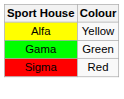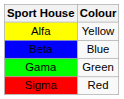 <table class="wikitable">
 <tr>
 <th>Sport House</th>
 <th>Colour</th>
 </tr>
 <tr>
 <td style="background: yellow; text-align: center">Alfa</td>
 <td style="text-align: center">Yellow</td>
 </tr>
 <tr>
+<td style="background: blue; text-align: center">Beta</td>
+<td style="text-align: center">Blue</td>
+</tr>
+<tr>
 <td style="background: lime; text-align: center">Gama</td>
 <td style="text-align: center">Green</td>
 </tr>
 <tr>
 <td style="background: red; text-align: center">Sigma</td>
 <td style="text-align: center">Red</td>
 </tr>
 </table>
